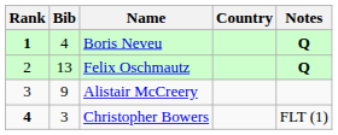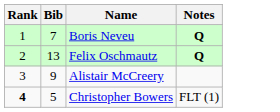 <table class="wikitable" style="text-align:center;">
 <tr>
 <th>Rank</th>
 <th>Bib</th>
 <th>Name</th>
-<th>Country</th>
 <th>Notes</th>
 </tr>
 <tr bgcolor=ccffcc>
-<td><strong>1</strong></td>
-<td>4</td>
+<td>1</td>
+<td>7</td>
 <td align=left><a href='#'>Boris Neveu</a></td>
-<td align=left></td>
 <td><strong>Q</strong></td>
 </tr>
 <tr bgcolor=ccffcc>
 <td>2</td>
 <td>13</td>
 <td align=left><a href='#'>Felix Oschmautz</a></td>
-<td align=left></td>
 <td><strong>Q</strong></td>
 </tr>
 <tr>
 <td>3</td>
 <td>9</td>
 <td align=left><a href='#'>Alistair McCreery</a></td>
-<td align=left></td>
 <td></td>
 </tr>
 <tr>
 <td><strong>4</strong></td>
-<td>3</td>
+<td>5</td>
 <td align=left><a href='#'>Christopher Bowers</a></td>
-<td align=left></td>
 <td>FLT (1)</td>
 </tr>
 </table>
